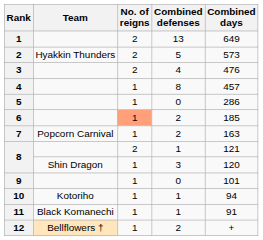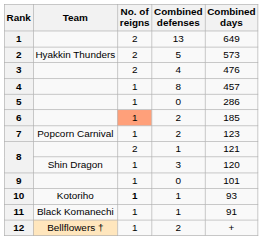 <table class="wikitable sortable" style="text-align: center">
 <tr>
 <th>Rank</th>
 <th>Team</th>
 <th>No. of<br>reigns</th>
 <th>Combined<br>defenses</th>
 <th>Combined<br>days</th>
 </tr>
 <tr>
 <th>1</th>
 <td><br></td>
 <td>2</td>
 <td>13</td>
 <td>649</td>
 </tr>
 <tr>
 <th>2</th>
 <td>Hyakkin Thunders<br></td>
 <td>2</td>
 <td>5</td>
 <td>573</td>
 </tr>
 <tr>
 <th>3</th>
 <td><br></td>
 <td>2</td>
 <td>4</td>
 <td>476</td>
 </tr>
 <tr>
 <th>4</th>
 <td><br></td>
 <td>1</td>
 <td>8</td>
 <td>457</td>
 </tr>
 <tr>
 <th>5</th>
 <td><br></td>
 <td>1</td>
 <td>0</td>
 <td>286</td>
 </tr>
 <tr>
 <th>6</th>
 <td></td>
 <td style="background: lightsalmon;">1</td>
 <td>2</td>
 <td>185</td>
 </tr>
 <tr>
 <th>7</th>
 <td>Popcorn Carnival<br></td>
 <td>1</td>
 <td>2</td>
-<td>163</td>
+<td>123</td>
 </tr>
 <tr>
 <th rowspan=2>8</th>
 <td><br></td>
 <td>2</td>
 <td>1</td>
 <td>121</td>
 </tr>
 <tr>
 <td>Shin Dragon<br></td>
 <td>1</td>
 <td>3</td>
 <td>120</td>
 </tr>
 <tr>
 <th>9</th>
 <td></td>
 <td>1</td>
 <td>0</td>
 <td>101</td>
 </tr>
 <tr>
 <th>10</th>
 <td>Kotoriho<br></td>
+<td><strong>1</strong></td>
 <td>1</td>
-<td>1</td>
-<td>94</td>
+<td>93</td>
 </tr>
 <tr>
 <th>11</th>
 <td>Black Komanechi<br></td>
 <td>1</td>
 <td>1</td>
 <td>91</td>
 </tr>
 <tr>
 <th>12</th>
 <td style="background: #ffe6bd">Bellflowers †<br></td>
 <td>1</td>
 <td>2</td>
 <td>+</td>
 </tr>
 </table>
